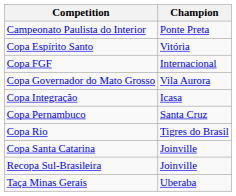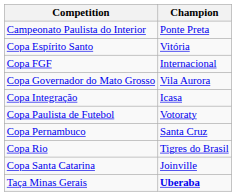 <table class="wikitable">
 <tr>
 <th>Competition</th>
 <th>Champion</th>
 </tr>
 <tr>
 <td><a href='#'>Campeonato Paulista do Interior</a></td>
 <td><a href='#'>Ponte Preta</a></td>
 </tr>
 <tr>
 <td><a href='#'>Copa Espírito Santo</a></td>
 <td><a href='#'>Vitória</a></td>
 </tr>
 <tr>
 <td><a href='#'>Copa FGF</a></td>
 <td><a href='#'>Internacional</a></td>
 </tr>
 <tr>
 <td><a href='#'>Copa Governador do Mato Grosso</a></td>
 <td><a href='#'>Vila Aurora</a></td>
 </tr>
 <tr>
 <td><a href='#'>Copa Integração</a></td>
 <td><a href='#'>Icasa</a></td>
 </tr>
 <tr>
+<td><a href='#'>Copa Paulista de Futebol</a></td>
+<td><a href='#'>Votoraty</a></td>
+</tr>
+<tr>
 <td><a href='#'>Copa Pernambuco</a></td>
 <td><a href='#'>Santa Cruz</a></td>
 </tr>
 <tr>
 <td><a href='#'>Copa Rio</a></td>
 <td><a href='#'>Tigres do Brasil</a></td>
 </tr>
 <tr>
 <td><a href='#'>Copa Santa Catarina</a></td>
 <td><a href='#'>Joinville</a></td>
 </tr>
 <tr>
-<td><a href='#'>Recopa Sul-Brasileira</a></td>
-<td><a href='#'>Joinville</a></td>
-</tr>
-<tr>
 <td><a href='#'>Taça Minas Gerais</a></td>
-<td><a href='#'>Uberaba</a></td>
+<td><strong><a href='#'>Uberaba</a></strong></td>
 </tr>
 </table>
